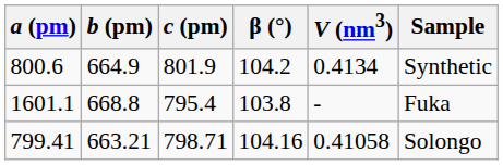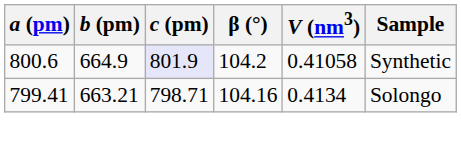 <table class="wikitable">
 <tr>
 <th><em>a</em> (<a href='#'>pm</a>)</th>
 <th><em>b</em> (pm)</th>
 <th><em>c</em> (pm)</th>
 <th>β (°)</th>
 <th><em>V</em> (<a href='#'>nm</a><sup>3</sup>)</th>
 <th>Sample</th>
 </tr>
 <tr>
 <td>800.6</td>
 <td>664.9</td>
-<td>801.9</td>
+<td style="background: lavender;">801.9</td>
 <td>104.2</td>
-<td>0.4134</td>
+<td>0.41058</td>
 <td>Synthetic</td>
-</tr>
-<tr>
-<td>1601.1</td>
-<td>668.8</td>
-<td>795.4</td>
-<td>103.8</td>
-<td>-</td>
-<td>Fuka</td>
 </tr>
 <tr>
 <td>799.41</td>
 <td>663.21</td>
 <td>798.71</td>
 <td>104.16</td>
-<td>0.41058</td>
+<td>0.4134</td>
 <td>Solongo </td>
 </tr>
 </table>
